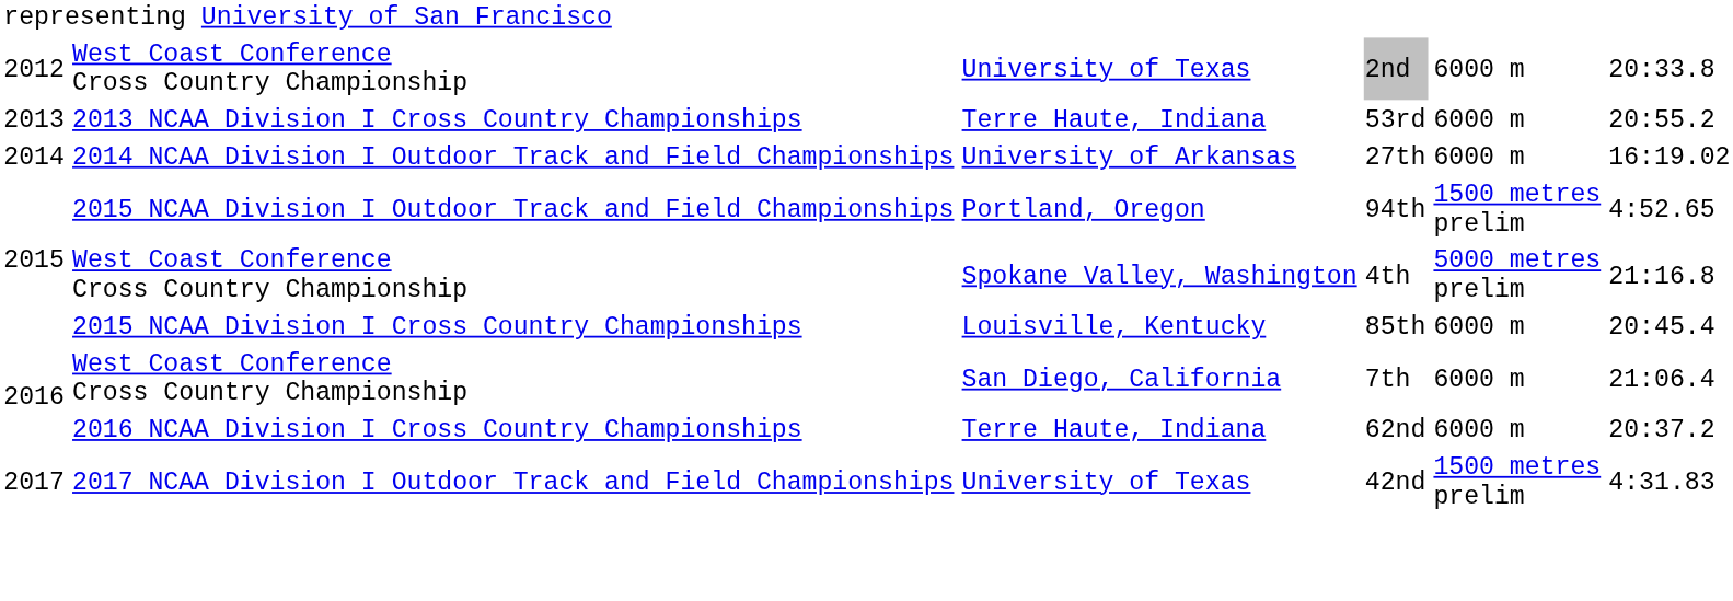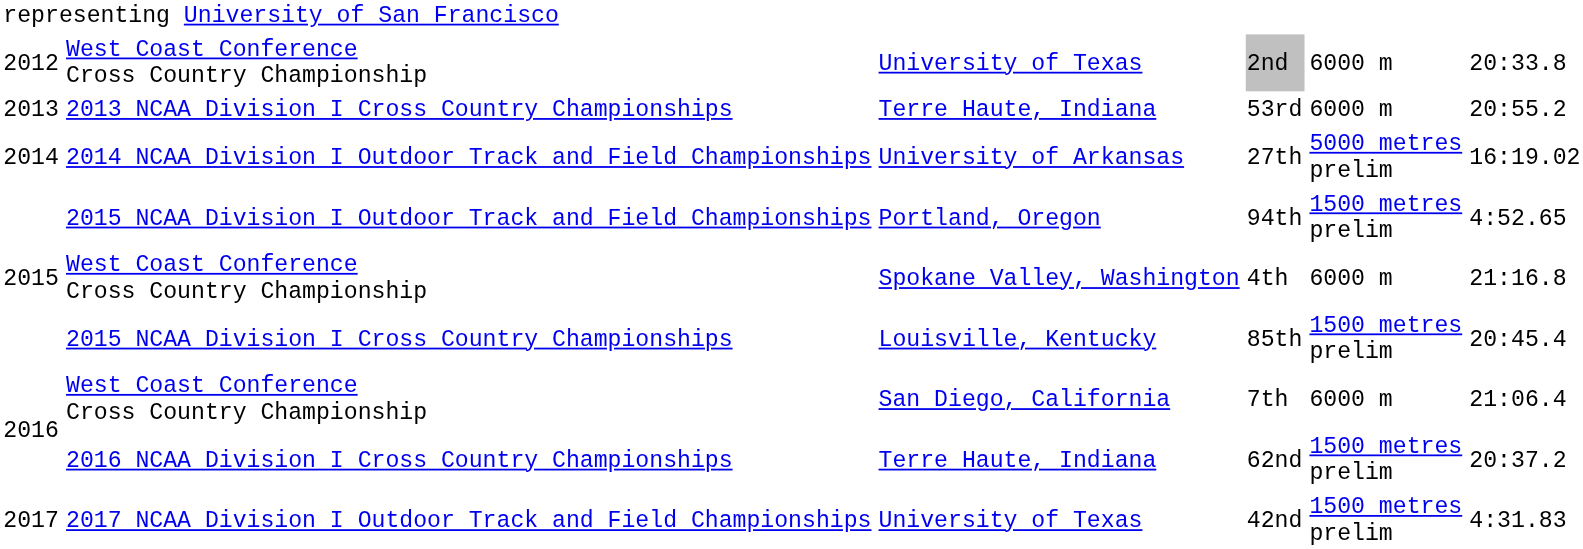 <table>
 <tr>
 <td colspan=6>representing <a href='#'>University of San Francisco</a></td>
 </tr>
 <tr>
 <td rowspan=1>2012</td>
 <td><a href='#'>West Coast Conference</a><br>Cross Country Championship</td>
 <td><a href='#'>University of Texas</a></td>
 <td style="background-color:silver;">2nd</td>
 <td>6000 m</td>
 <td>20:33.8</td>
 </tr>
 <tr>
 <td rowspan=1>2013</td>
 <td rowspan=1><a href='#'>2013 NCAA Division I Cross Country Championships</a></td>
 <td rowspan=1><a href='#'>Terre Haute, Indiana</a></td>
 <td>53rd</td>
 <td>6000 m</td>
 <td>20:55.2</td>
 </tr>
 <tr>
 <td rowspan=1>2014</td>
 <td><a href='#'>2014 NCAA Division I Outdoor Track and Field Championships</a></td>
 <td><a href='#'>University of Arkansas</a></td>
 <td>27th</td>
-<td>6000 m</td>
+<td><a href='#'>5000 metres</a><br>prelim</td>
 <td>16:19.02</td>
 </tr>
 <tr>
 <td rowspan=3>2015</td>
 <td><a href='#'>2015 NCAA Division I Outdoor Track and Field Championships</a></td>
 <td><a href='#'>Portland, Oregon</a></td>
 <td>94th</td>
 <td><a href='#'>1500 metres</a><br>prelim</td>
 <td>4:52.65</td>
 </tr>
 <tr>
 <td><a href='#'>West Coast Conference</a><br>Cross Country Championship</td>
 <td><a href='#'>Spokane Valley, Washington</a></td>
 <td>4th</td>
-<td><a href='#'>5000 metres</a><br>prelim</td>
+<td>6000 m</td>
 <td>21:16.8</td>
 </tr>
 <tr>
 <td><a href='#'>2015 NCAA Division I Cross Country Championships</a></td>
 <td><a href='#'>Louisville, Kentucky</a></td>
 <td>85th</td>
-<td>6000 m</td>
+<td><a href='#'>1500 metres</a><br>prelim</td>
 <td>20:45.4</td>
 </tr>
 <tr>
 <td rowspan=2>2016</td>
 <td><a href='#'>West Coast Conference</a><br>Cross Country Championship</td>
 <td><a href='#'>San Diego, California</a></td>
 <td>7th</td>
 <td>6000 m</td>
 <td>21:06.4</td>
 </tr>
 <tr>
 <td><a href='#'>2016 NCAA Division I Cross Country Championships</a></td>
 <td><a href='#'>Terre Haute, Indiana</a></td>
 <td>62nd</td>
-<td>6000 m</td>
+<td><a href='#'>1500 metres</a><br>prelim</td>
 <td>20:37.2</td>
 </tr>
 <tr>
 <td>2017</td>
 <td><a href='#'>2017 NCAA Division I Outdoor Track and Field Championships</a></td>
 <td><a href='#'>University of Texas</a></td>
 <td>42nd</td>
 <td><a href='#'>1500 metres</a><br>prelim</td>
 <td>4:31.83</td>
 </tr>
 </table>
